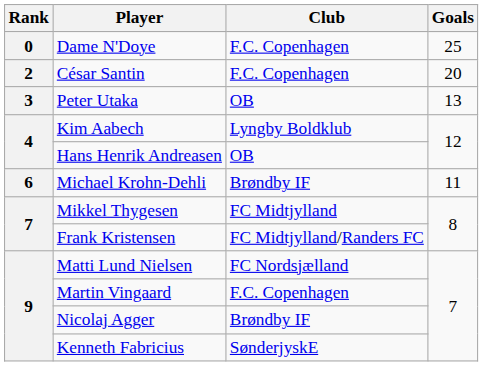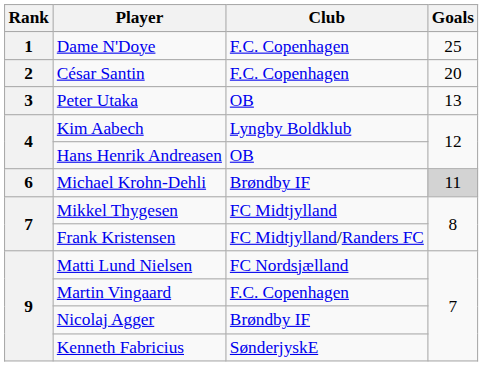 <table class="wikitable" style="text-align:center">
 <tr>
 <th>Rank</th>
 <th>Player</th>
 <th>Club</th>
 <th>Goals</th>
 </tr>
 <tr>
-<th>0</th>
+<th>1</th>
 <td align="left"> <a href='#'>Dame N'Doye</a></td>
 <td align="left"><a href='#'>F.C. Copenhagen</a></td>
 <td>25</td>
 </tr>
 <tr>
 <th>2</th>
 <td align="left"> <a href='#'>César Santin</a></td>
 <td align="left"><a href='#'>F.C. Copenhagen</a></td>
 <td>20</td>
 </tr>
 <tr>
 <th>3</th>
 <td align="left"> <a href='#'>Peter Utaka</a></td>
 <td align="left"><a href='#'>OB</a></td>
 <td>13</td>
 </tr>
 <tr>
 <th rowspan="2">4</th>
 <td align="left"> <a href='#'>Kim Aabech</a></td>
 <td align="left"><a href='#'>Lyngby Boldklub</a></td>
 <td rowspan="2">12</td>
 </tr>
 <tr>
 <td align="left"> <a href='#'>Hans Henrik Andreasen</a></td>
 <td align="left"><a href='#'>OB</a></td>
 </tr>
 <tr>
 <th rowspan="1">6</th>
 <td align="left"> <a href='#'>Michael Krohn-Dehli</a></td>
 <td align="left"><a href='#'>Brøndby IF</a></td>
-<td>11</td>
+<td style="background: lightgrey;">11</td>
 </tr>
 <tr>
 <th rowspan="2">7</th>
 <td align="left"> <a href='#'>Mikkel Thygesen</a></td>
 <td align="left"><a href='#'>FC Midtjylland</a></td>
 <td rowspan="2">8</td>
 </tr>
 <tr>
 <td align="left"> <a href='#'>Frank Kristensen</a></td>
 <td align="left"><a href='#'>FC Midtjylland</a>/<a href='#'>Randers FC</a></td>
 </tr>
 <tr>
 <th rowspan="4">9</th>
 <td align="left"> <a href='#'>Matti Lund Nielsen</a></td>
 <td align="left"><a href='#'>FC Nordsjælland</a></td>
 <td rowspan="4">7</td>
 </tr>
 <tr>
 <td align="left"> <a href='#'>Martin Vingaard</a></td>
 <td align="left"><a href='#'>F.C. Copenhagen</a></td>
 </tr>
 <tr>
 <td align="left"> <a href='#'>Nicolaj Agger</a></td>
 <td align="left"><a href='#'>Brøndby IF</a></td>
 </tr>
 <tr>
 <td align="left"> <a href='#'>Kenneth Fabricius</a></td>
 <td align="left"><a href='#'>SønderjyskE</a></td>
 </tr>
 </table>
